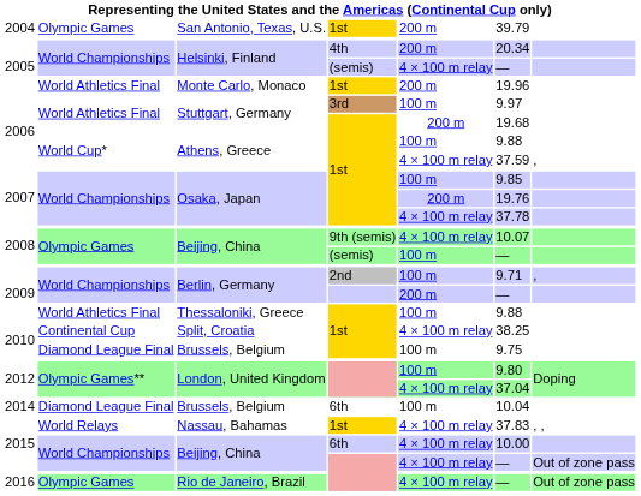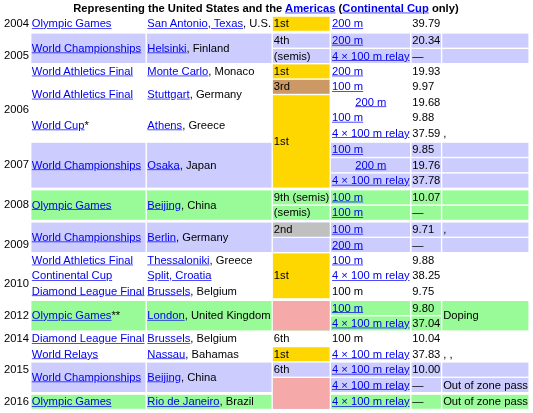 <table>
 <tr>
 <th colspan=7>Representing the  United States and the  <a href='#'>Americas</a> (<a href='#'>Continental Cup</a> only)</th>
 </tr>
 <tr>
 <td>2004</td>
 <td align=left><a href='#'>Olympic Games</a></td>
 <td><a href='#'>San Antonio, Texas</a>, U.S.</td>
 <td bgcolor=gold>1st</td>
 <td><a href='#'>200 m</a></td>
 <td>39.79</td>
 <td></td>
 </tr>
 <tr>
 <td rowspan=4>2005</td>
 </tr>
 <tr bgcolor=#CCCCFF>
 <td rowspan=2 align=left><a href='#'>World Championships</a></td>
 <td rowspan=2><a href='#'>Helsinki</a>, Finland</td>
 <td>4th</td>
 <td><a href='#'>200 m</a></td>
 <td>20.34</td>
 <td></td>
 </tr>
 <tr bgcolor=#CCCCFF>
 <td> (semis)</td>
 <td data-sort-value="400 relay"><a href='#'>4 × 100 m relay</a></td>
 <td>—</td>
 <td></td>
 </tr>
 <tr>
 <td align=left><a href='#'>World Athletics Final</a></td>
 <td><a href='#'>Monte Carlo</a>, Monaco</td>
 <td style="background:gold;">1st</td>
 <td><a href='#'>200 m</a></td>
-<td>19.96</td>
+<td>19.93</td>
 <td></td>
 </tr>
 <tr>
 <td rowspan=4>2006</td>
 <td rowspan=2 align=left><a href='#'>World Athletics Final</a></td>
 <td rowspan=2><a href='#'>Stuttgart</a>, Germany</td>
 <td style="background:#c96;">3rd</td>
 <td><a href='#'>100 m</a></td>
 <td>9.97</td>
 <td></td>
 </tr>
 <tr>
 <td rowspan=7 style="background:gold;">1st</td>
 <td align=center><a href='#'>200 m</a></td>
 <td>19.68</td>
 <td></td>
 </tr>
 <tr>
 <td rowspan=2 align=left><a href='#'>World Cup</a>*</td>
 <td rowspan=2><a href='#'>Athens</a>, Greece</td>
 <td><a href='#'>100 m</a></td>
 <td>9.88</td>
 <td></td>
 </tr>
 <tr>
 <td data-sort-value="400 relay"><a href='#'>4 × 100 m relay</a></td>
 <td>37.59</td>
 <td>, </td>
 </tr>
 <tr>
 <td rowspan=4>2007</td>
 </tr>
 <tr bgcolor=#CCCCFF>
 <td rowspan=3 align=left><a href='#'>World Championships</a></td>
 <td rowspan=3><a href='#'>Osaka</a>, Japan</td>
 <td><a href='#'>100 m</a></td>
 <td>9.85</td>
 <td></td>
 </tr>
 <tr bgcolor=#CCCCFF>
 <td align=center><a href='#'>200 m</a></td>
 <td>19.76</td>
 <td></td>
 </tr>
 <tr bgcolor=#CCCCFF>
 <td data-sort-value="400 relay"><a href='#'>4 × 100 m relay</a></td>
 <td>37.78</td>
 <td></td>
 </tr>
 <tr>
 <td rowspan=3>2008</td>
 </tr>
 <tr bgcolor=98FB98>
 <td rowspan=2 align=left><a href='#'>Olympic Games</a></td>
 <td rowspan=2><a href='#'>Beijing</a>, China</td>
 <td>9th (semis)</td>
-<td data-sort-value="400 relay"><a href='#'>4 × 100 m relay</a></td>
+<td><a href='#'>100 m</a></td>
 <td>10.07</td>
 <td></td>
 </tr>
 <tr bgcolor=98FB98>
 <td> (semis)</td>
 <td><a href='#'>100 m</a></td>
 <td>—</td>
 <td></td>
 </tr>
 <tr>
 <td rowspan=4>2009</td>
 </tr>
 <tr bgcolor=#CCCCFF>
 <td rowspan=2 align=left><a href='#'>World Championships</a></td>
 <td rowspan=2><a href='#'>Berlin</a>, Germany</td>
 <td style="background:silver;">2nd</td>
 <td><a href='#'>100 m</a></td>
 <td>9.71</td>
 <td>,  </td>
 </tr>
 <tr bgcolor=#CCCCFF>
 <td></td>
 <td><a href='#'>200 m</a></td>
 <td>—</td>
 <td></td>
 </tr>
 <tr>
 <td align=left><a href='#'>World Athletics Final</a></td>
 <td><a href='#'>Thessaloniki</a>, Greece</td>
 <td rowspan=3 style="background:gold;">1st</td>
 <td><a href='#'>100 m</a></td>
 <td>9.88</td>
 <td></td>
 </tr>
 <tr>
 <td rowspan=2>2010</td>
 <td align=left><a href='#'>Continental Cup</a></td>
 <td><a href='#'>Split, Croatia</a></td>
 <td data-sort-value="400 relay"><a href='#'>4 × 100 m relay</a></td>
 <td>38.25</td>
 <td></td>
 </tr>
 <tr>
 <td align=left><a href='#'>Diamond League Final</a></td>
 <td><a href='#'>Brussels</a>, Belgium</td>
 <td>100 m</td>
 <td>9.75</td>
 <td></td>
 </tr>
 <tr>
 <td rowspan=3>2012</td>
 </tr>
 <tr bgcolor=98FB98>
 <td rowspan=2 align=left><a href='#'>Olympic Games</a>**</td>
 <td rowspan=2><a href='#'>London</a>, United Kingdom</td>
 <td rowspan=2 style="background:#f5a9a9;"></td>
 <td><a href='#'>100 m</a></td>
 <td><span>9.80</span></td>
 <td rowspan=2>Doping</td>
 </tr>
 <tr bgcolor=98FB98>
 <td data-sort-value="400 relay"><a href='#'>4 × 100 m relay</a></td>
 <td><span>37.04</span></td>
 </tr>
 <tr>
 <td>2014</td>
 <td align=left><a href='#'>Diamond League Final</a></td>
 <td><a href='#'>Brussels</a>, Belgium</td>
 <td>6th</td>
 <td>100 m</td>
 <td>10.04</td>
 <td></td>
 </tr>
 <tr>
 <td rowspan=3>2015</td>
 <td align=left><a href='#'>World Relays</a></td>
 <td><a href='#'>Nassau</a>, Bahamas</td>
 <td bgcolor="gold">1st</td>
 <td data-sort-value="400 relay"><a href='#'>4 × 100 m relay</a></td>
 <td>37.83</td>
 <td>, ,  </td>
 </tr>
 <tr bgcolor=#CCCCFF>
 <td rowspan=2 align=left><a href='#'>World Championships</a></td>
 <td rowspan=2><a href='#'>Beijing</a>, China</td>
 <td>6th</td>
 <td data-sort-value="400 relay"><a href='#'>4 × 100 m relay</a></td>
 <td>10.00</td>
 <td></td>
 </tr>
 <tr bgcolor=#CCCCFF>
 <td rowspan=3 style="background:#f5a9a9;"></td>
 <td data-sort-value="400 relay"><a href='#'>4 × 100 m relay</a></td>
 <td>—</td>
 <td>Out of zone pass</td>
 </tr>
 <tr>
 <td rowspan=2>2016</td>
 </tr>
 <tr bgcolor=98FB98>
 <td align=left><a href='#'>Olympic Games</a></td>
 <td><a href='#'>Rio de Janeiro</a>, Brazil</td>
 <td data-sort-value="400 relay"><a href='#'>4 × 100 m relay</a></td>
 <td>—</td>
 <td>Out of zone pass</td>
 </tr>
 </table>
